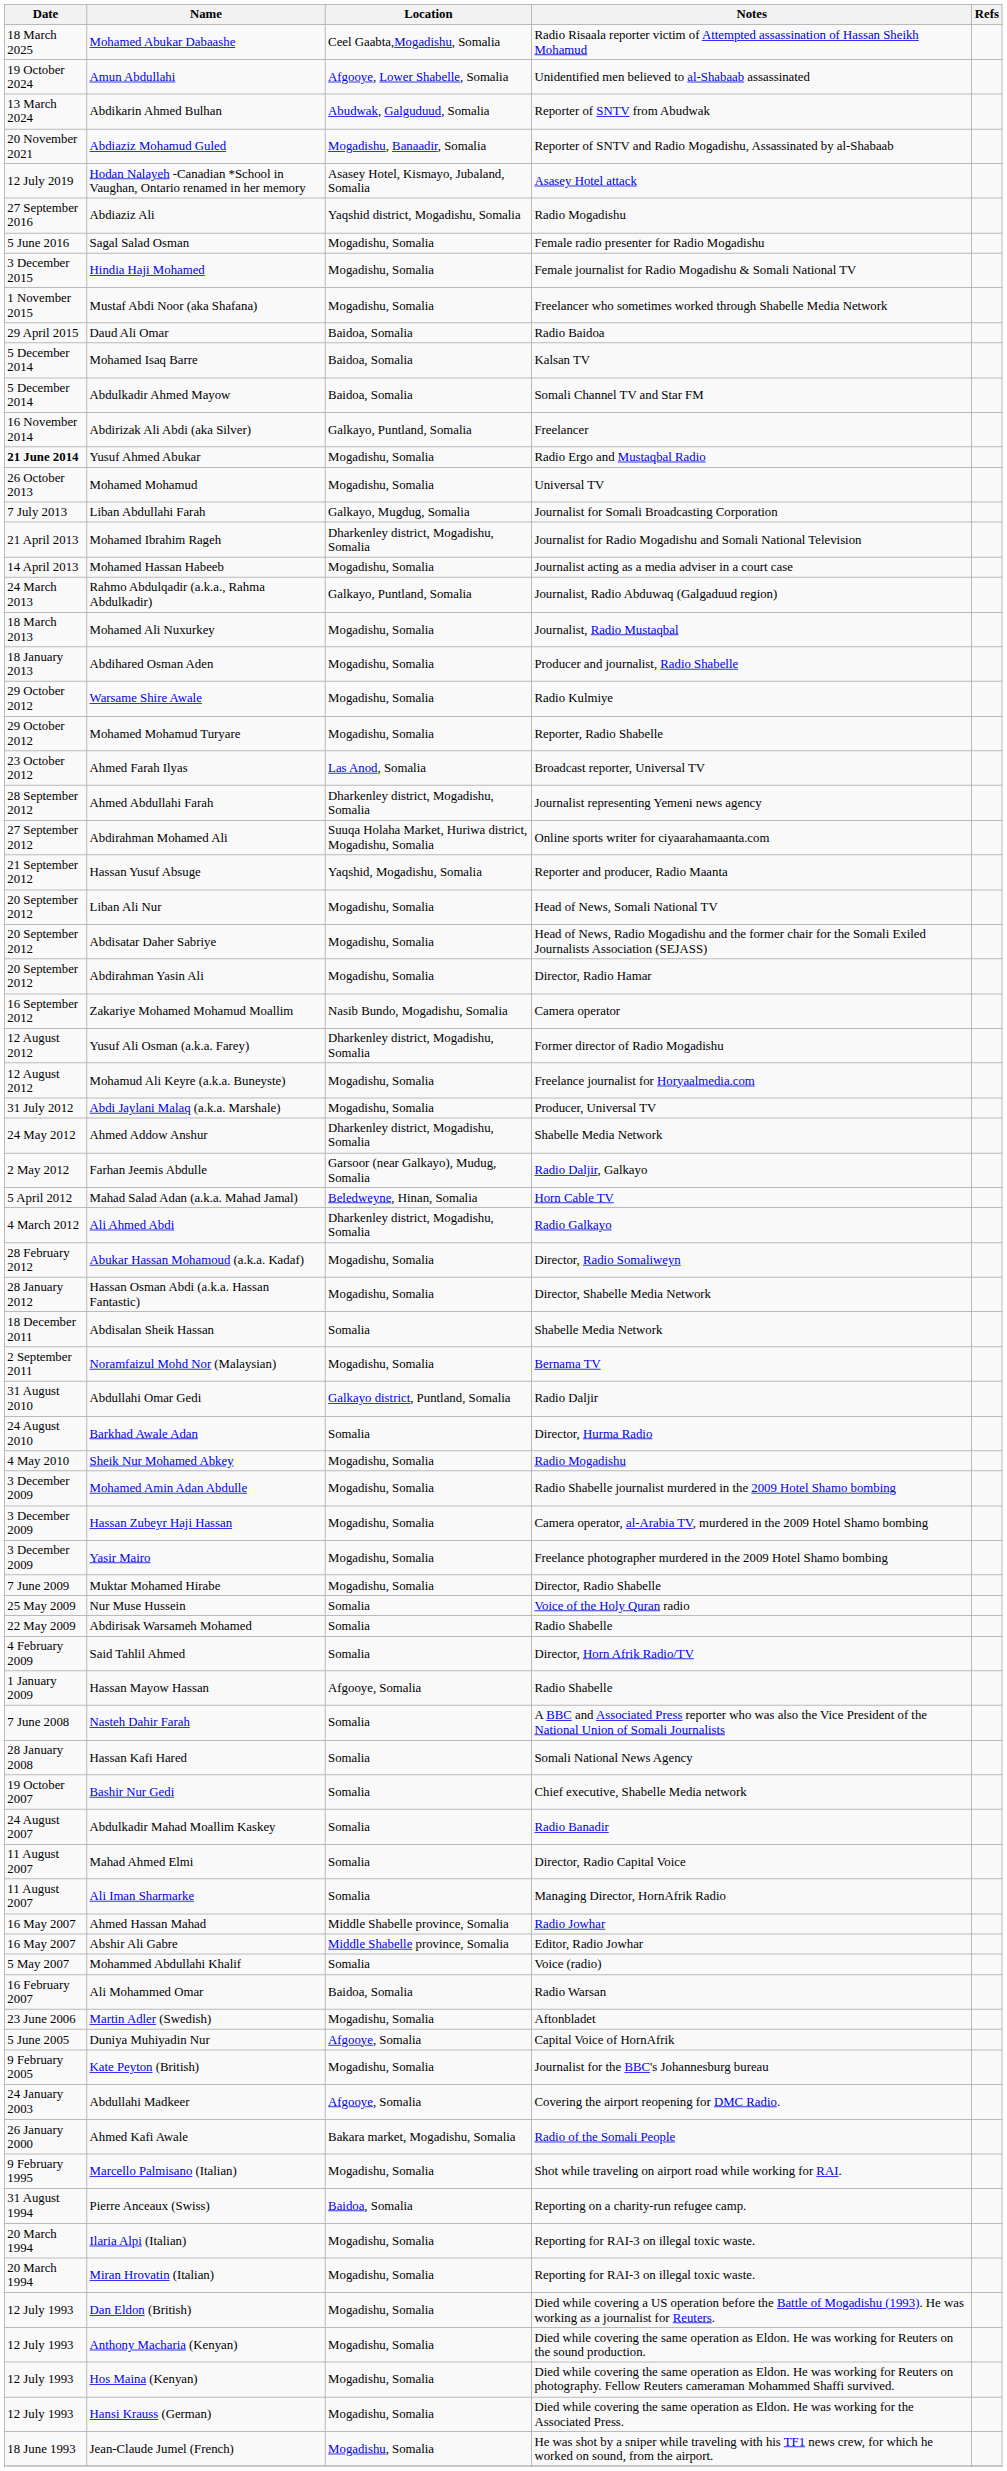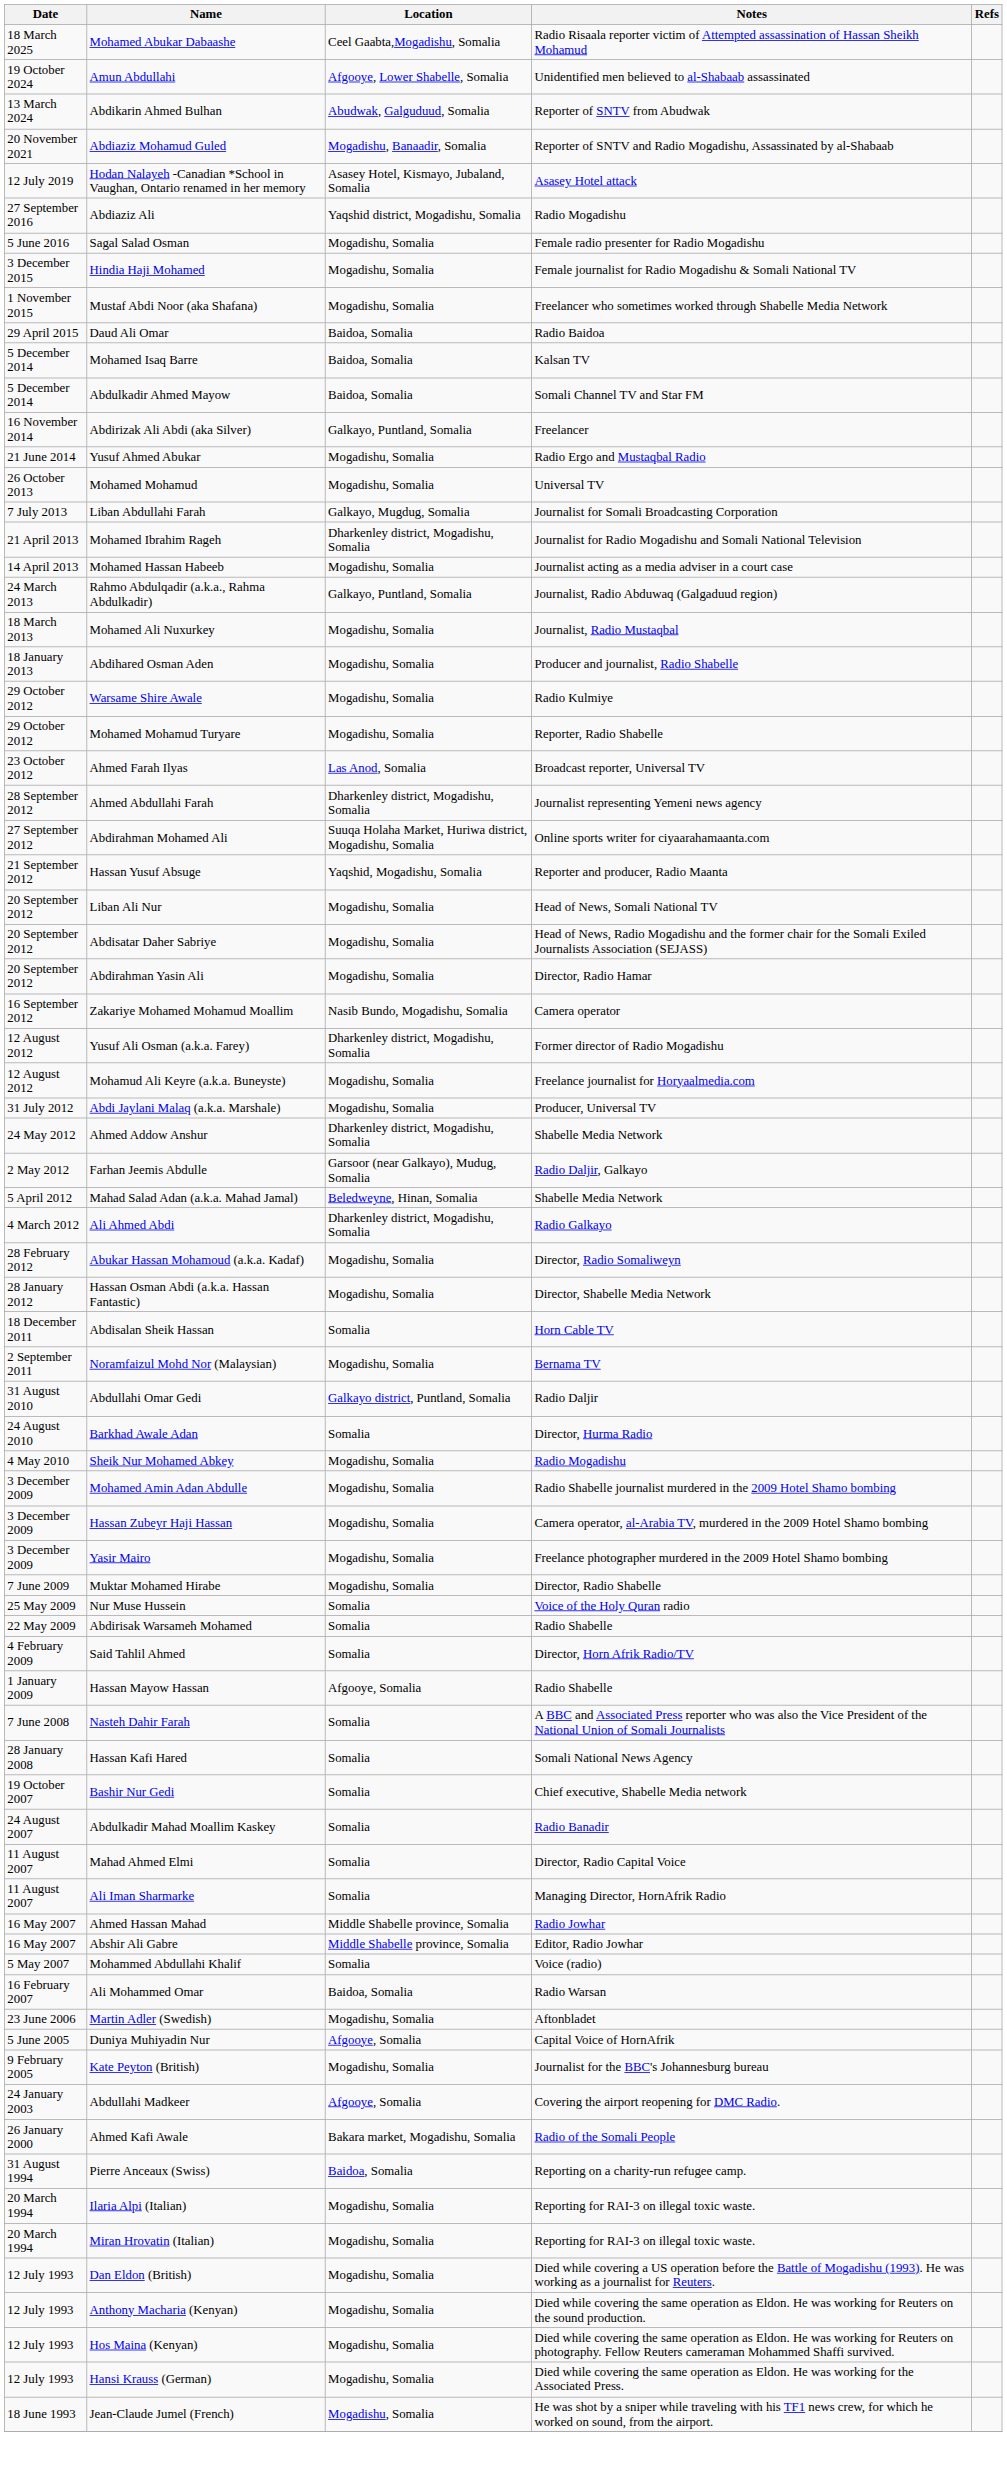 <table class="wikitable sortable">
 <tr>
 <th>Date</th>
 <th>Name</th>
 <th>Location</th>
 <th>Notes</th>
 <th>Refs</th>
 </tr>
 <tr>
 <td>18 March 2025</td>
 <td><a href='#'>Mohamed Abukar Dabaashe</a></td>
 <td>Ceel Gaabta,<a href='#'>Mogadishu</a>, Somalia</td>
 <td>Radio Risaala reporter victim of <a href='#'>Attempted assassination of Hassan Sheikh Mohamud</a></td>
 <td></td>
 </tr>
 <tr>
 <td>19 October 2024</td>
 <td><a href='#'>Amun Abdullahi</a></td>
 <td><a href='#'>Afgooye</a>, <a href='#'>Lower Shabelle</a>, Somalia</td>
 <td>Unidentified men believed to <a href='#'>al-Shabaab</a> assassinated</td>
 <td></td>
 </tr>
 <tr>
 <td>13 March 2024</td>
 <td>Abdikarin Ahmed Bulhan</td>
 <td><a href='#'>Abudwak</a>, <a href='#'>Galguduud</a>, Somalia</td>
 <td>Reporter of <a href='#'>SNTV</a> from Abudwak</td>
 <td></td>
 </tr>
 <tr>
 <td>20 November 2021</td>
 <td><a href='#'>Abdiaziz Mohamud Guled</a></td>
 <td><a href='#'>Mogadishu</a>, <a href='#'>Banaadir</a>, Somalia</td>
 <td>Reporter of SNTV and Radio Mogadishu, Assassinated by al-Shabaab</td>
 <td></td>
 </tr>
 <tr>
 <td>12 July 2019</td>
 <td><a href='#'>Hodan Nalayeh</a> -Canadian *School in Vaughan, Ontario renamed in her memory</td>
 <td>Asasey Hotel, Kismayo, Jubaland, Somalia</td>
 <td><a href='#'>Asasey Hotel attack</a></td>
 <td></td>
 </tr>
 <tr>
 <td>27 September 2016</td>
 <td>Abdiaziz Ali</td>
 <td>Yaqshid district, Mogadishu, Somalia</td>
 <td>Radio Mogadishu</td>
 <td></td>
 </tr>
 <tr>
 <td>5 June 2016</td>
 <td>Sagal Salad Osman</td>
 <td>Mogadishu, Somalia</td>
 <td>Female radio presenter for Radio Mogadishu</td>
 <td></td>
 </tr>
 <tr>
 <td>3 December 2015</td>
 <td><a href='#'>Hindia Haji Mohamed</a></td>
 <td>Mogadishu, Somalia</td>
 <td>Female journalist for Radio Mogadishu & Somali National TV</td>
 <td></td>
 </tr>
 <tr>
 <td>1  November 2015</td>
 <td>Mustaf Abdi Noor (aka Shafana)</td>
 <td>Mogadishu, Somalia</td>
 <td>Freelancer who sometimes worked through Shabelle Media Network</td>
 <td></td>
 </tr>
 <tr>
 <td>29 April 2015</td>
 <td>Daud Ali Omar</td>
 <td>Baidoa, Somalia</td>
 <td>Radio Baidoa</td>
 <td></td>
 </tr>
 <tr>
 <td>5 December 2014</td>
 <td>Mohamed Isaq Barre</td>
 <td>Baidoa, Somalia</td>
 <td>Kalsan TV</td>
 <td></td>
 </tr>
 <tr>
 <td>5 December 2014</td>
 <td>Abdulkadir Ahmed Mayow</td>
 <td>Baidoa, Somalia</td>
 <td>Somali Channel TV and Star FM</td>
 <td></td>
 </tr>
 <tr>
 <td>16 November 2014</td>
 <td>Abdirizak Ali Abdi (aka Silver)</td>
 <td>Galkayo, Puntland, Somalia</td>
 <td>Freelancer</td>
 <td></td>
 </tr>
 <tr>
-<td><strong>21 June 2014</strong></td>
+<td>21 June 2014</td>
 <td>Yusuf Ahmed Abukar</td>
 <td>Mogadishu, Somalia</td>
 <td>Radio Ergo and <a href='#'>Mustaqbal Radio</a></td>
 <td></td>
 </tr>
 <tr>
 <td>26 October 2013</td>
 <td>Mohamed Mohamud</td>
 <td>Mogadishu, Somalia</td>
 <td>Universal TV</td>
 <td></td>
 </tr>
 <tr>
 <td>7 July 2013</td>
 <td>Liban Abdullahi Farah</td>
 <td>Galkayo, Mugdug, Somalia</td>
 <td>Journalist for Somali Broadcasting Corporation</td>
 <td></td>
 </tr>
 <tr>
 <td>21 April 2013</td>
 <td>Mohamed Ibrahim Rageh</td>
 <td>Dharkenley district, Mogadishu, Somalia</td>
 <td>Journalist for Radio Mogadishu and Somali National Television</td>
 <td></td>
 </tr>
 <tr>
 <td>14 April 2013</td>
 <td>Mohamed Hassan Habeeb</td>
 <td>Mogadishu, Somalia</td>
 <td>Journalist acting as a media adviser in a court case</td>
 <td></td>
 </tr>
 <tr>
 <td>24 March 2013</td>
 <td>Rahmo Abdulqadir (a.k.a., Rahma Abdulkadir)</td>
 <td>Galkayo, Puntland, Somalia</td>
 <td>Journalist, Radio Abduwaq (Galgaduud region)</td>
 <td></td>
 </tr>
 <tr>
 <td>18 March 2013</td>
 <td>Mohamed Ali Nuxurkey</td>
 <td>Mogadishu, Somalia</td>
 <td>Journalist, <a href='#'>Radio Mustaqbal</a></td>
 <td></td>
 </tr>
 <tr>
 <td>18 January 2013</td>
 <td>Abdihared Osman Aden</td>
 <td>Mogadishu, Somalia</td>
 <td>Producer and journalist, <a href='#'>Radio Shabelle</a></td>
 <td></td>
 </tr>
 <tr>
 <td>29 October 2012</td>
 <td><a href='#'>Warsame Shire Awale</a></td>
 <td>Mogadishu, Somalia</td>
 <td>Radio Kulmiye</td>
 <td></td>
 </tr>
 <tr>
 <td>29 October 2012</td>
 <td>Mohamed Mohamud Turyare</td>
 <td>Mogadishu, Somalia</td>
 <td>Reporter, Radio Shabelle</td>
 <td></td>
 </tr>
 <tr>
 <td>23 October 2012</td>
 <td>Ahmed Farah Ilyas</td>
 <td><a href='#'>Las Anod</a>, Somalia</td>
 <td>Broadcast reporter, Universal TV</td>
 <td></td>
 </tr>
 <tr>
 <td>28 September 2012</td>
 <td>Ahmed Abdullahi Farah</td>
 <td>Dharkenley district, Mogadishu, Somalia</td>
 <td>Journalist representing Yemeni news agency</td>
 <td></td>
 </tr>
 <tr>
 <td>27 September 2012</td>
 <td>Abdirahman Mohamed Ali</td>
 <td>Suuqa Holaha Market, Huriwa district, Mogadishu, Somalia</td>
 <td>Online sports writer for ciyaarahamaanta.com</td>
 <td></td>
 </tr>
 <tr>
 <td>21 September 2012</td>
 <td>Hassan Yusuf Absuge</td>
 <td>Yaqshid, Mogadishu, Somalia</td>
 <td>Reporter and producer, Radio Maanta</td>
 <td></td>
 </tr>
 <tr>
 <td>20 September 2012</td>
 <td>Liban Ali Nur</td>
 <td>Mogadishu, Somalia</td>
 <td>Head of News, Somali National TV</td>
 <td></td>
 </tr>
 <tr>
 <td>20 September 2012</td>
 <td>Abdisatar Daher Sabriye</td>
 <td>Mogadishu, Somalia</td>
 <td>Head of News, Radio Mogadishu and the former chair for the Somali Exiled Journalists Association (SEJASS)</td>
 <td></td>
 </tr>
 <tr>
 <td>20 September 2012</td>
 <td>Abdirahman Yasin Ali</td>
 <td>Mogadishu, Somalia</td>
 <td>Director, Radio Hamar</td>
 <td></td>
 </tr>
 <tr>
 <td>16 September 2012</td>
 <td>Zakariye Mohamed Mohamud Moallim</td>
 <td>Nasib Bundo, Mogadishu, Somalia</td>
 <td>Camera operator</td>
 <td></td>
 </tr>
 <tr>
 <td>12 August 2012</td>
 <td>Yusuf Ali Osman (a.k.a. Farey)</td>
 <td>Dharkenley district, Mogadishu, Somalia</td>
 <td>Former director of Radio Mogadishu</td>
 <td></td>
 </tr>
 <tr>
 <td>12 August 2012</td>
 <td>Mohamud Ali Keyre (a.k.a. Buneyste)</td>
 <td>Mogadishu, Somalia</td>
 <td>Freelance journalist for <a href='#'>Horyaalmedia.com</a></td>
 <td></td>
 </tr>
 <tr>
 <td>31 July 2012</td>
 <td><a href='#'>Abdi Jaylani Malaq</a> (a.k.a. Marshale)</td>
 <td>Mogadishu, Somalia</td>
 <td>Producer, Universal TV</td>
 <td></td>
 </tr>
 <tr>
 <td>24 May 2012</td>
 <td>Ahmed Addow Anshur</td>
 <td>Dharkenley district, Mogadishu, Somalia</td>
 <td>Shabelle Media Network</td>
 <td></td>
 </tr>
 <tr>
 <td>2 May 2012</td>
 <td>Farhan Jeemis Abdulle</td>
 <td>Garsoor (near Galkayo), Mudug, Somalia</td>
 <td><a href='#'>Radio Daljir</a>, Galkayo</td>
 <td></td>
 </tr>
 <tr>
 <td>5 April 2012</td>
 <td>Mahad Salad Adan (a.k.a. Mahad Jamal)</td>
 <td><a href='#'>Beledweyne</a>, Hinan, Somalia</td>
-<td><a href='#'>Horn Cable TV</a></td>
+<td>Shabelle Media Network</td>
 <td></td>
 </tr>
 <tr>
 <td>4 March 2012</td>
 <td><a href='#'>Ali Ahmed Abdi</a></td>
 <td>Dharkenley district, Mogadishu, Somalia</td>
 <td><a href='#'>Radio Galkayo</a></td>
 <td></td>
 </tr>
 <tr>
 <td>28 February 2012</td>
 <td><a href='#'>Abukar Hassan Mohamoud</a> (a.k.a. Kadaf)</td>
 <td>Mogadishu, Somalia</td>
 <td>Director, <a href='#'>Radio Somaliweyn</a></td>
 <td></td>
 </tr>
 <tr>
 <td>28 January 2012</td>
 <td>Hassan Osman Abdi (a.k.a. Hassan Fantastic)</td>
 <td>Mogadishu, Somalia</td>
 <td>Director, Shabelle Media Network</td>
 <td></td>
 </tr>
 <tr>
 <td>18 December 2011</td>
 <td>Abdisalan Sheik Hassan</td>
 <td>Somalia</td>
-<td>Shabelle Media Network</td>
+<td><a href='#'>Horn Cable TV</a></td>
 <td></td>
 </tr>
 <tr>
 <td>2 September 2011</td>
 <td><a href='#'>Noramfaizul Mohd Nor</a> (Malaysian)</td>
 <td>Mogadishu, Somalia</td>
 <td><a href='#'>Bernama TV</a></td>
 <td></td>
 </tr>
 <tr>
 <td>31 August 2010</td>
 <td>Abdullahi Omar Gedi</td>
 <td><a href='#'>Galkayo district</a>, Puntland, Somalia</td>
 <td>Radio Daljir</td>
 <td></td>
 </tr>
 <tr>
 <td>24 August 2010</td>
 <td><a href='#'>Barkhad Awale Adan</a></td>
 <td>Somalia</td>
 <td>Director, <a href='#'>Hurma Radio</a></td>
 <td></td>
 </tr>
 <tr>
 <td>4 May 2010</td>
 <td><a href='#'>Sheik Nur Mohamed Abkey</a></td>
 <td>Mogadishu, Somalia</td>
 <td><a href='#'>Radio Mogadishu</a></td>
 <td></td>
 </tr>
 <tr>
 <td>3 December 2009</td>
 <td><a href='#'>Mohamed Amin Adan Abdulle</a></td>
 <td>Mogadishu, Somalia</td>
 <td>Radio Shabelle journalist murdered in the <a href='#'>2009 Hotel Shamo bombing</a></td>
 <td></td>
 </tr>
 <tr>
 <td>3 December 2009</td>
 <td><a href='#'>Hassan Zubeyr Haji Hassan</a></td>
 <td>Mogadishu, Somalia</td>
 <td>Camera operator, <a href='#'>al-Arabia TV</a>, murdered in the 2009 Hotel Shamo bombing</td>
 <td></td>
 </tr>
 <tr>
 <td>3 December 2009</td>
 <td><a href='#'>Yasir Mairo</a></td>
 <td>Mogadishu, Somalia</td>
 <td>Freelance photographer murdered in the 2009 Hotel Shamo bombing</td>
 <td></td>
 </tr>
 <tr>
 <td>7 June 2009</td>
 <td>Muktar Mohamed Hirabe</td>
 <td>Mogadishu, Somalia</td>
 <td>Director, Radio Shabelle</td>
 <td></td>
 </tr>
 <tr>
 <td>25 May 2009</td>
 <td>Nur Muse Hussein</td>
 <td>Somalia</td>
 <td><a href='#'>Voice of the Holy Quran</a> radio</td>
 <td></td>
 </tr>
 <tr>
 <td>22 May 2009</td>
 <td>Abdirisak Warsameh Mohamed</td>
 <td>Somalia</td>
 <td>Radio Shabelle</td>
 <td></td>
 </tr>
 <tr>
 <td>4 February 2009</td>
 <td>Said Tahlil Ahmed</td>
 <td>Somalia</td>
 <td>Director, <a href='#'>Horn Afrik Radio/TV</a></td>
 <td></td>
 </tr>
 <tr>
 <td>1 January 2009</td>
 <td>Hassan Mayow Hassan</td>
 <td>Afgooye, Somalia</td>
 <td>Radio Shabelle</td>
 <td></td>
 </tr>
 <tr>
 <td>7 June 2008</td>
 <td><a href='#'>Nasteh Dahir Farah</a></td>
 <td>Somalia</td>
 <td>A <a href='#'>BBC</a> and <a href='#'>Associated Press</a> reporter who was also the Vice President of the <a href='#'>National Union of Somali Journalists</a></td>
 <td></td>
 </tr>
 <tr>
 <td>28 January 2008</td>
 <td>Hassan Kafi Hared</td>
 <td>Somalia</td>
 <td>Somali National News Agency</td>
 <td></td>
 </tr>
 <tr>
 <td>19 October 2007</td>
 <td><a href='#'>Bashir Nur Gedi</a></td>
 <td>Somalia</td>
 <td>Chief executive, Shabelle Media network</td>
 <td></td>
 </tr>
 <tr>
 <td>24 August 2007</td>
 <td>Abdulkadir Mahad Moallim Kaskey</td>
 <td>Somalia</td>
 <td><a href='#'>Radio Banadir</a></td>
 <td></td>
 </tr>
 <tr>
 <td>11 August 2007</td>
 <td>Mahad Ahmed Elmi</td>
 <td>Somalia</td>
 <td>Director, Radio Capital Voice</td>
 <td></td>
 </tr>
 <tr>
 <td>11 August 2007</td>
 <td><a href='#'>Ali Iman Sharmarke</a></td>
 <td>Somalia</td>
 <td>Managing Director, HornAfrik Radio</td>
 <td></td>
 </tr>
 <tr>
 <td>16 May 2007</td>
 <td>Ahmed Hassan Mahad</td>
 <td>Middle Shabelle province, Somalia</td>
 <td><a href='#'>Radio Jowhar</a></td>
 <td></td>
 </tr>
 <tr>
 <td>16 May 2007</td>
 <td>Abshir Ali Gabre</td>
 <td><a href='#'>Middle Shabelle</a> province, Somalia</td>
 <td>Editor, Radio Jowhar</td>
 <td></td>
 </tr>
 <tr>
 <td>5 May 2007</td>
 <td>Mohammed Abdullahi Khalif</td>
 <td>Somalia</td>
 <td>Voice (radio)</td>
 <td></td>
 </tr>
 <tr>
 <td>16 February 2007</td>
 <td>Ali Mohammed Omar</td>
 <td>Baidoa, Somalia</td>
 <td>Radio Warsan</td>
 <td></td>
 </tr>
 <tr>
 <td>23 June 2006</td>
 <td><a href='#'>Martin Adler</a> (Swedish)</td>
 <td>Mogadishu, Somalia</td>
 <td>Aftonbladet</td>
 <td></td>
 </tr>
 <tr>
 <td>5 June 2005</td>
 <td>Duniya Muhiyadin Nur</td>
 <td><a href='#'>Afgooye</a>, Somalia</td>
 <td>Capital Voice of HornAfrik</td>
 <td></td>
 </tr>
 <tr>
 <td>9 February 2005</td>
 <td><a href='#'>Kate Peyton</a> (British)</td>
 <td>Mogadishu, Somalia</td>
 <td>Journalist for the <a href='#'>BBC</a>'s Johannesburg bureau</td>
 <td></td>
 </tr>
 <tr>
 <td>24 January 2003</td>
 <td>Abdullahi Madkeer</td>
 <td><a href='#'>Afgooye</a>, Somalia</td>
 <td>Covering the airport reopening for <a href='#'>DMC Radio</a>.</td>
 <td></td>
 </tr>
 <tr>
 <td>26 January 2000</td>
 <td>Ahmed Kafi Awale</td>
 <td>Bakara market, Mogadishu, Somalia</td>
 <td><a href='#'>Radio of the Somali People</a></td>
 <td></td>
 </tr>
 <tr>
-<td>9 February 1995</td>
-<td><a href='#'>Marcello Palmisano</a> (Italian)</td>
-<td>Mogadishu, Somalia</td>
-<td>Shot while traveling on airport road while working for <a href='#'>RAI</a>.</td>
-<td></td>
-</tr>
-<tr>
 <td>31 August 1994</td>
 <td>Pierre Anceaux (Swiss)</td>
 <td><a href='#'>Baidoa</a>, Somalia</td>
 <td>Reporting on a charity-run refugee camp.</td>
 <td></td>
 </tr>
 <tr>
 <td>20 March 1994</td>
 <td><a href='#'>Ilaria Alpi</a> (Italian)</td>
 <td>Mogadishu, Somalia</td>
 <td>Reporting for RAI-3 on illegal toxic waste.</td>
 <td></td>
 </tr>
 <tr>
 <td>20 March 1994</td>
 <td><a href='#'>Miran Hrovatin</a> (Italian)</td>
 <td>Mogadishu, Somalia</td>
 <td>Reporting for RAI-3 on illegal toxic waste.</td>
 <td></td>
 </tr>
 <tr>
 <td>12 July 1993</td>
 <td><a href='#'>Dan Eldon</a> (British)</td>
 <td>Mogadishu, Somalia</td>
 <td>Died while covering a US operation before the <a href='#'>Battle of Mogadishu (1993)</a>. He was working as a journalist for <a href='#'>Reuters</a>.</td>
 <td></td>
 </tr>
 <tr>
 <td>12 July 1993</td>
 <td><a href='#'>Anthony Macharia</a> (Kenyan)</td>
 <td>Mogadishu, Somalia</td>
 <td>Died while covering the same operation as Eldon. He was working for Reuters on the sound production.</td>
 <td></td>
 </tr>
 <tr>
 <td>12 July 1993</td>
 <td><a href='#'>Hos Maina</a> (Kenyan)</td>
 <td>Mogadishu, Somalia</td>
 <td>Died while covering the same operation as Eldon. He was working for Reuters on photography. Fellow Reuters cameraman Mohammed Shaffi survived.</td>
 <td></td>
 </tr>
 <tr>
 <td>12 July 1993</td>
 <td><a href='#'>Hansi Krauss</a> (German)</td>
 <td>Mogadishu, Somalia</td>
 <td>Died while covering the same operation as Eldon. He was working for the Associated Press.</td>
 <td></td>
 </tr>
 <tr>
 <td>18 June 1993</td>
 <td>Jean-Claude Jumel (French)</td>
 <td><a href='#'>Mogadishu</a>, Somalia</td>
 <td>He was shot by a sniper while traveling with his <a href='#'>TF1</a> news crew, for which he worked on sound, from the airport.</td>
 <td></td>
 </tr>
 <tr>
 </tr>
 </table>
